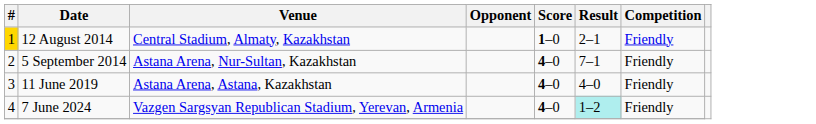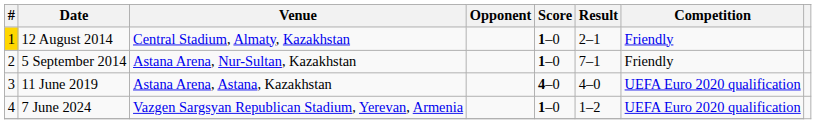 <table class="wikitable">
 <tr>
 <th>#</th>
 <th>Date</th>
 <th>Venue</th>
 <th>Opponent</th>
 <th>Score</th>
 <th>Result</th>
 <th>Competition</th>
 <th></th>
 </tr>
 <tr>
 <td align=center style="background: gold;">1</td>
 <td>12 August 2014</td>
 <td><a href='#'>Central Stadium</a>, <a href='#'>Almaty</a>, <a href='#'>Kazakhstan</a></td>
 <td></td>
 <td><strong>1</strong>–0</td>
 <td>2–1</td>
 <td><a href='#'>Friendly</a></td>
 <td></td>
 </tr>
 <tr>
 <td align=center>2</td>
 <td>5 September 2014</td>
 <td><a href='#'>Astana Arena</a>, <a href='#'>Nur-Sultan</a>, Kazakhstan</td>
 <td></td>
-<td><strong>4</strong>–0</td>
+<td><strong>1</strong>–0</td>
 <td>7–1</td>
 <td>Friendly</td>
 <td></td>
 </tr>
 <tr>
 <td align=center>3</td>
 <td>11 June 2019</td>
 <td><a href='#'>Astana Arena</a>, <a href='#'>Astana</a>, Kazakhstan</td>
 <td></td>
 <td><strong>4</strong>–0</td>
 <td>4–0</td>
-<td>Friendly</td>
+<td><a href='#'>UEFA Euro 2020 qualification</a></td>
 <td></td>
 </tr>
 <tr>
 <td align=center>4</td>
 <td>7 June 2024</td>
 <td><a href='#'>Vazgen Sargsyan Republican Stadium</a>, <a href='#'>Yerevan</a>, <a href='#'>Armenia</a></td>
 <td></td>
-<td><strong>4</strong>–0</td>
-<td style="background: paleturquoise;">1–2</td>
-<td>Friendly</td>
+<td><strong>1</strong>–0</td>
+<td>1–2</td>
+<td><a href='#'>UEFA Euro 2020 qualification</a></td>
 </tr>
 <tr>
 </tr>
 </table>
